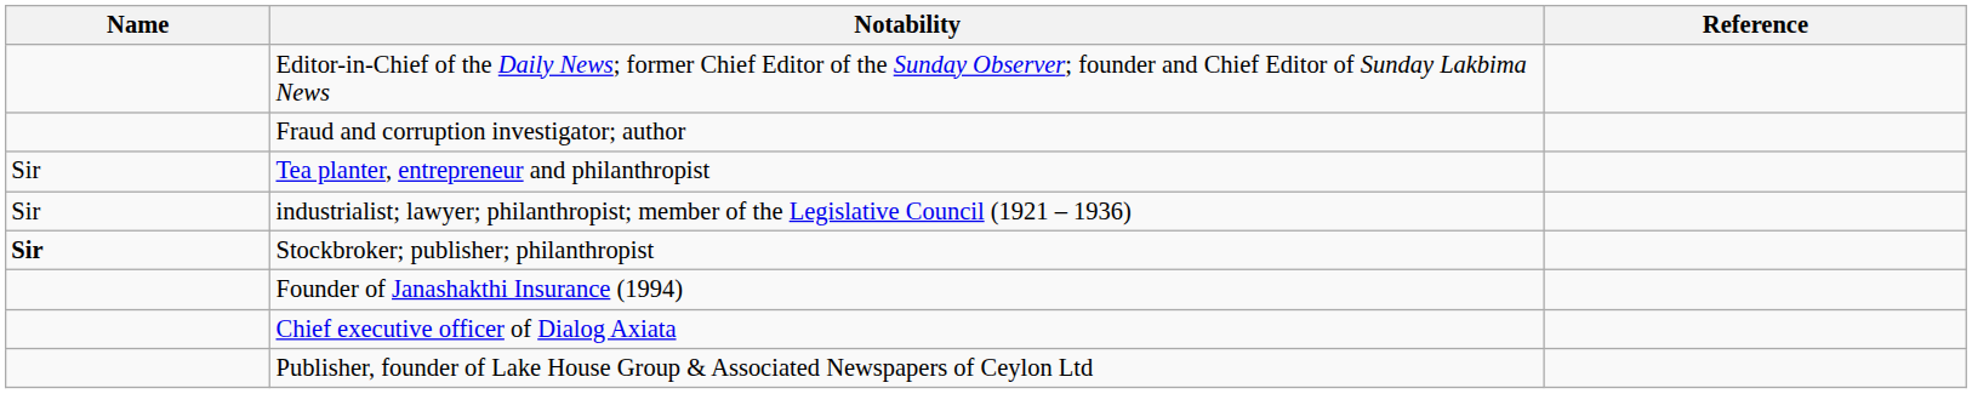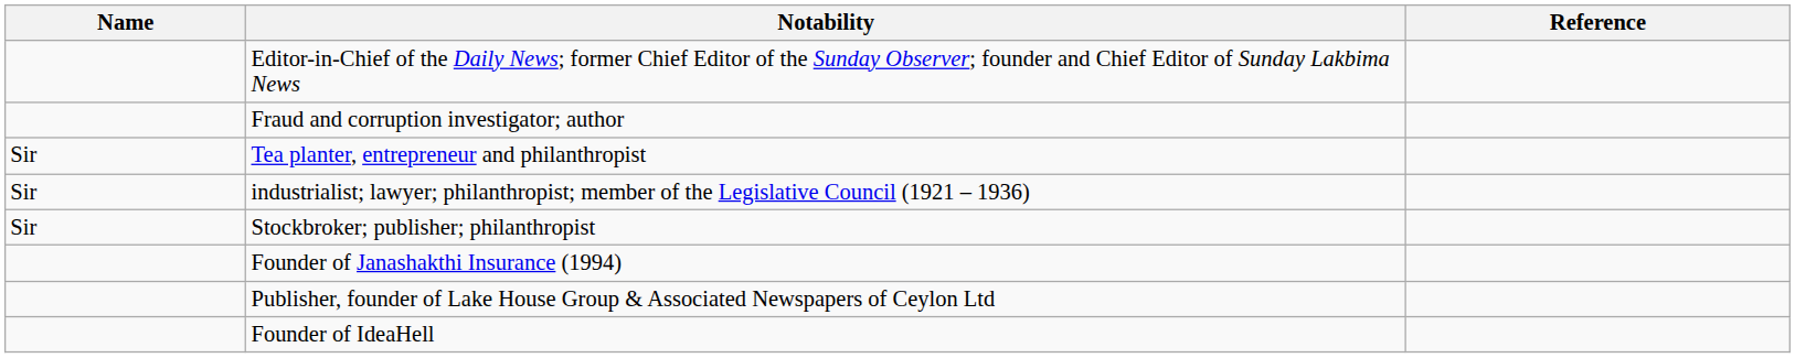 <table class="wikitable sortable" style="width:100%">
 <tr>
 <th style="width:*;">Name</th>
 <th style="width:65%;" class="unsortable">Notability</th>
 <th style="width:*;" class="unsortable">Reference</th>
 </tr>
 <tr>
 <td></td>
 <td>Editor-in-Chief of the <em><a href='#'>Daily News</a></em>; former Chief Editor of the <em><a href='#'>Sunday Observer</a></em>; founder and Chief Editor of <em>Sunday Lakbima News</em></td>
 <td style="text-align:center;"></td>
 </tr>
 <tr>
 <td></td>
 <td>Fraud and corruption investigator; author</td>
 <td style="text-align:center;"></td>
 </tr>
 <tr>
 <td>Sir </td>
 <td><a href='#'>Tea planter</a>, <a href='#'>entrepreneur</a> and philanthropist</td>
 <td style="text-align:center;"></td>
 </tr>
 <tr>
 <td>Sir </td>
 <td>industrialist; lawyer; philanthropist; member of the <a href='#'>Legislative Council</a> (1921 – 1936)</td>
 <td style="text-align:center;"></td>
 </tr>
 <tr>
-<td><strong>Sir </strong></td>
+<td>Sir </td>
 <td>Stockbroker; publisher; philanthropist</td>
 <td style="text-align:center;"></td>
 </tr>
 <tr>
 <td></td>
 <td>Founder of <a href='#'>Janashakthi Insurance</a> (1994)</td>
 <td style="text-align:center;"></td>
 </tr>
 <tr>
 <td></td>
-<td><a href='#'>Chief executive officer</a> of <a href='#'>Dialog Axiata</a></td>
+<td>Publisher, founder of Lake House Group & Associated Newspapers of Ceylon Ltd</td>
 <td style="text-align:center;"></td>
 </tr>
 <tr>
 <td></td>
-<td>Publisher, founder of Lake House Group & Associated Newspapers of Ceylon Ltd</td>
+<td>Founder of IdeaHell</td>
 <td style="text-align:center;"></td>
 </tr>
 </table>
